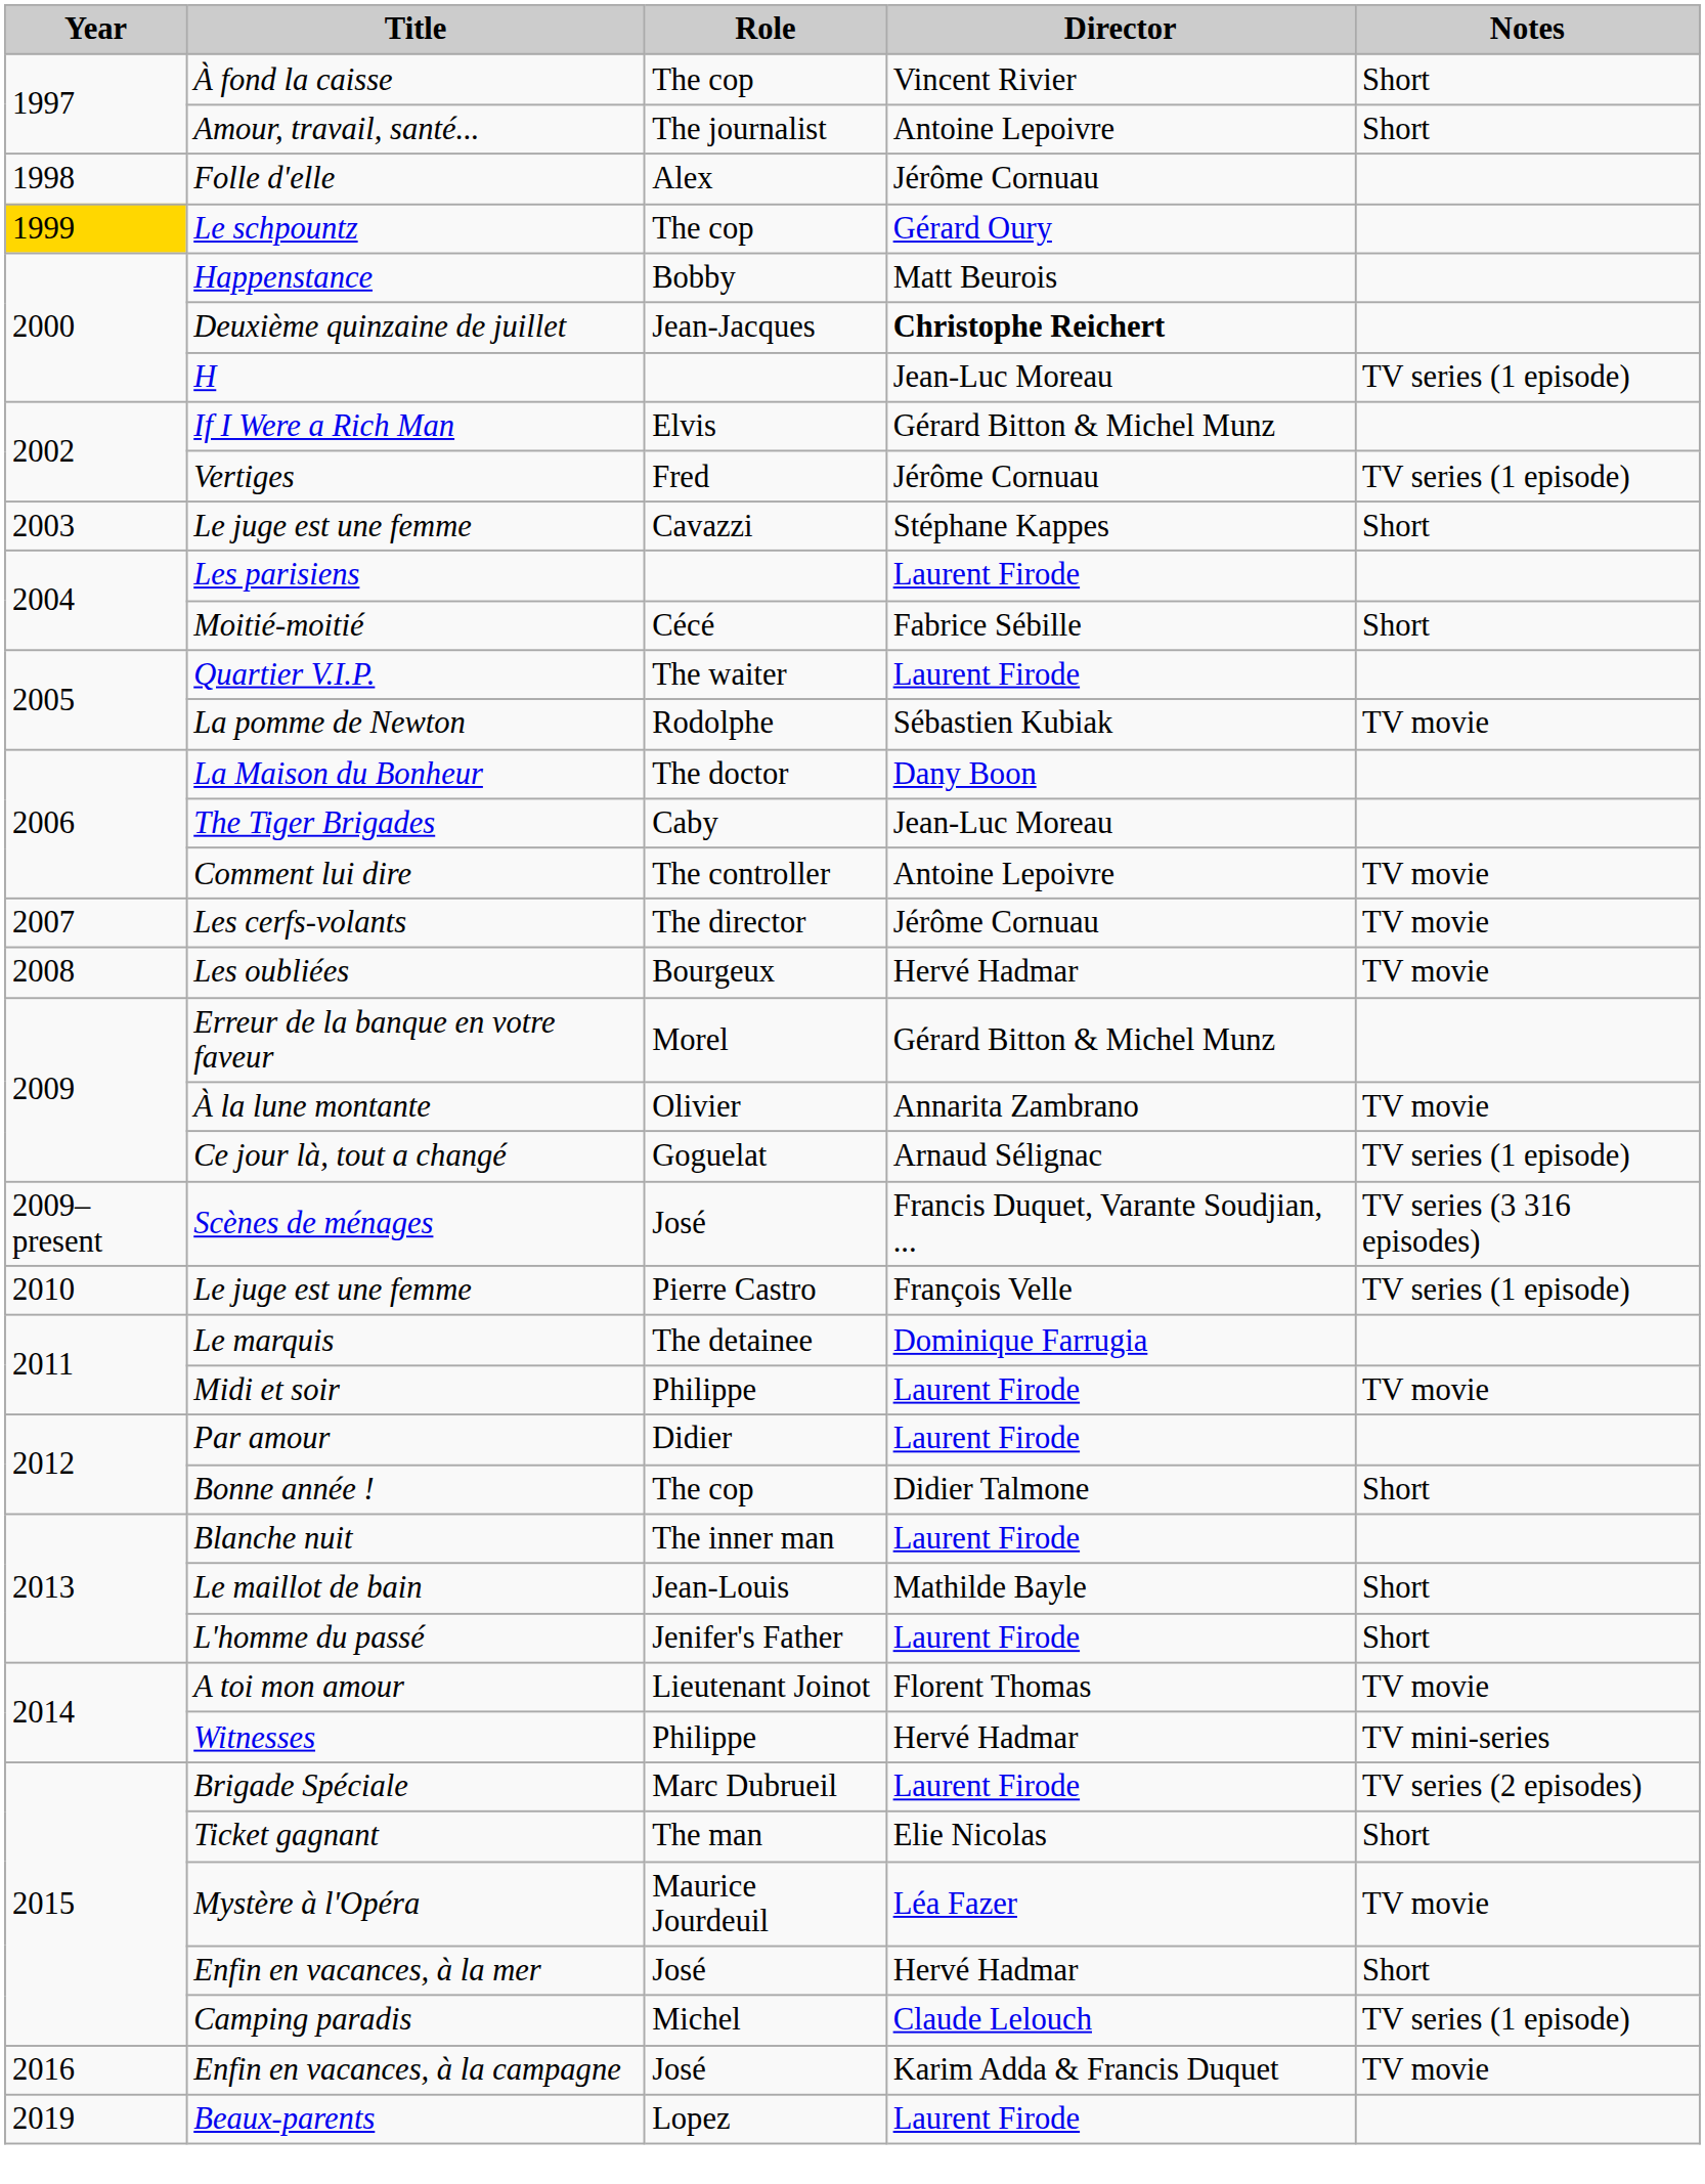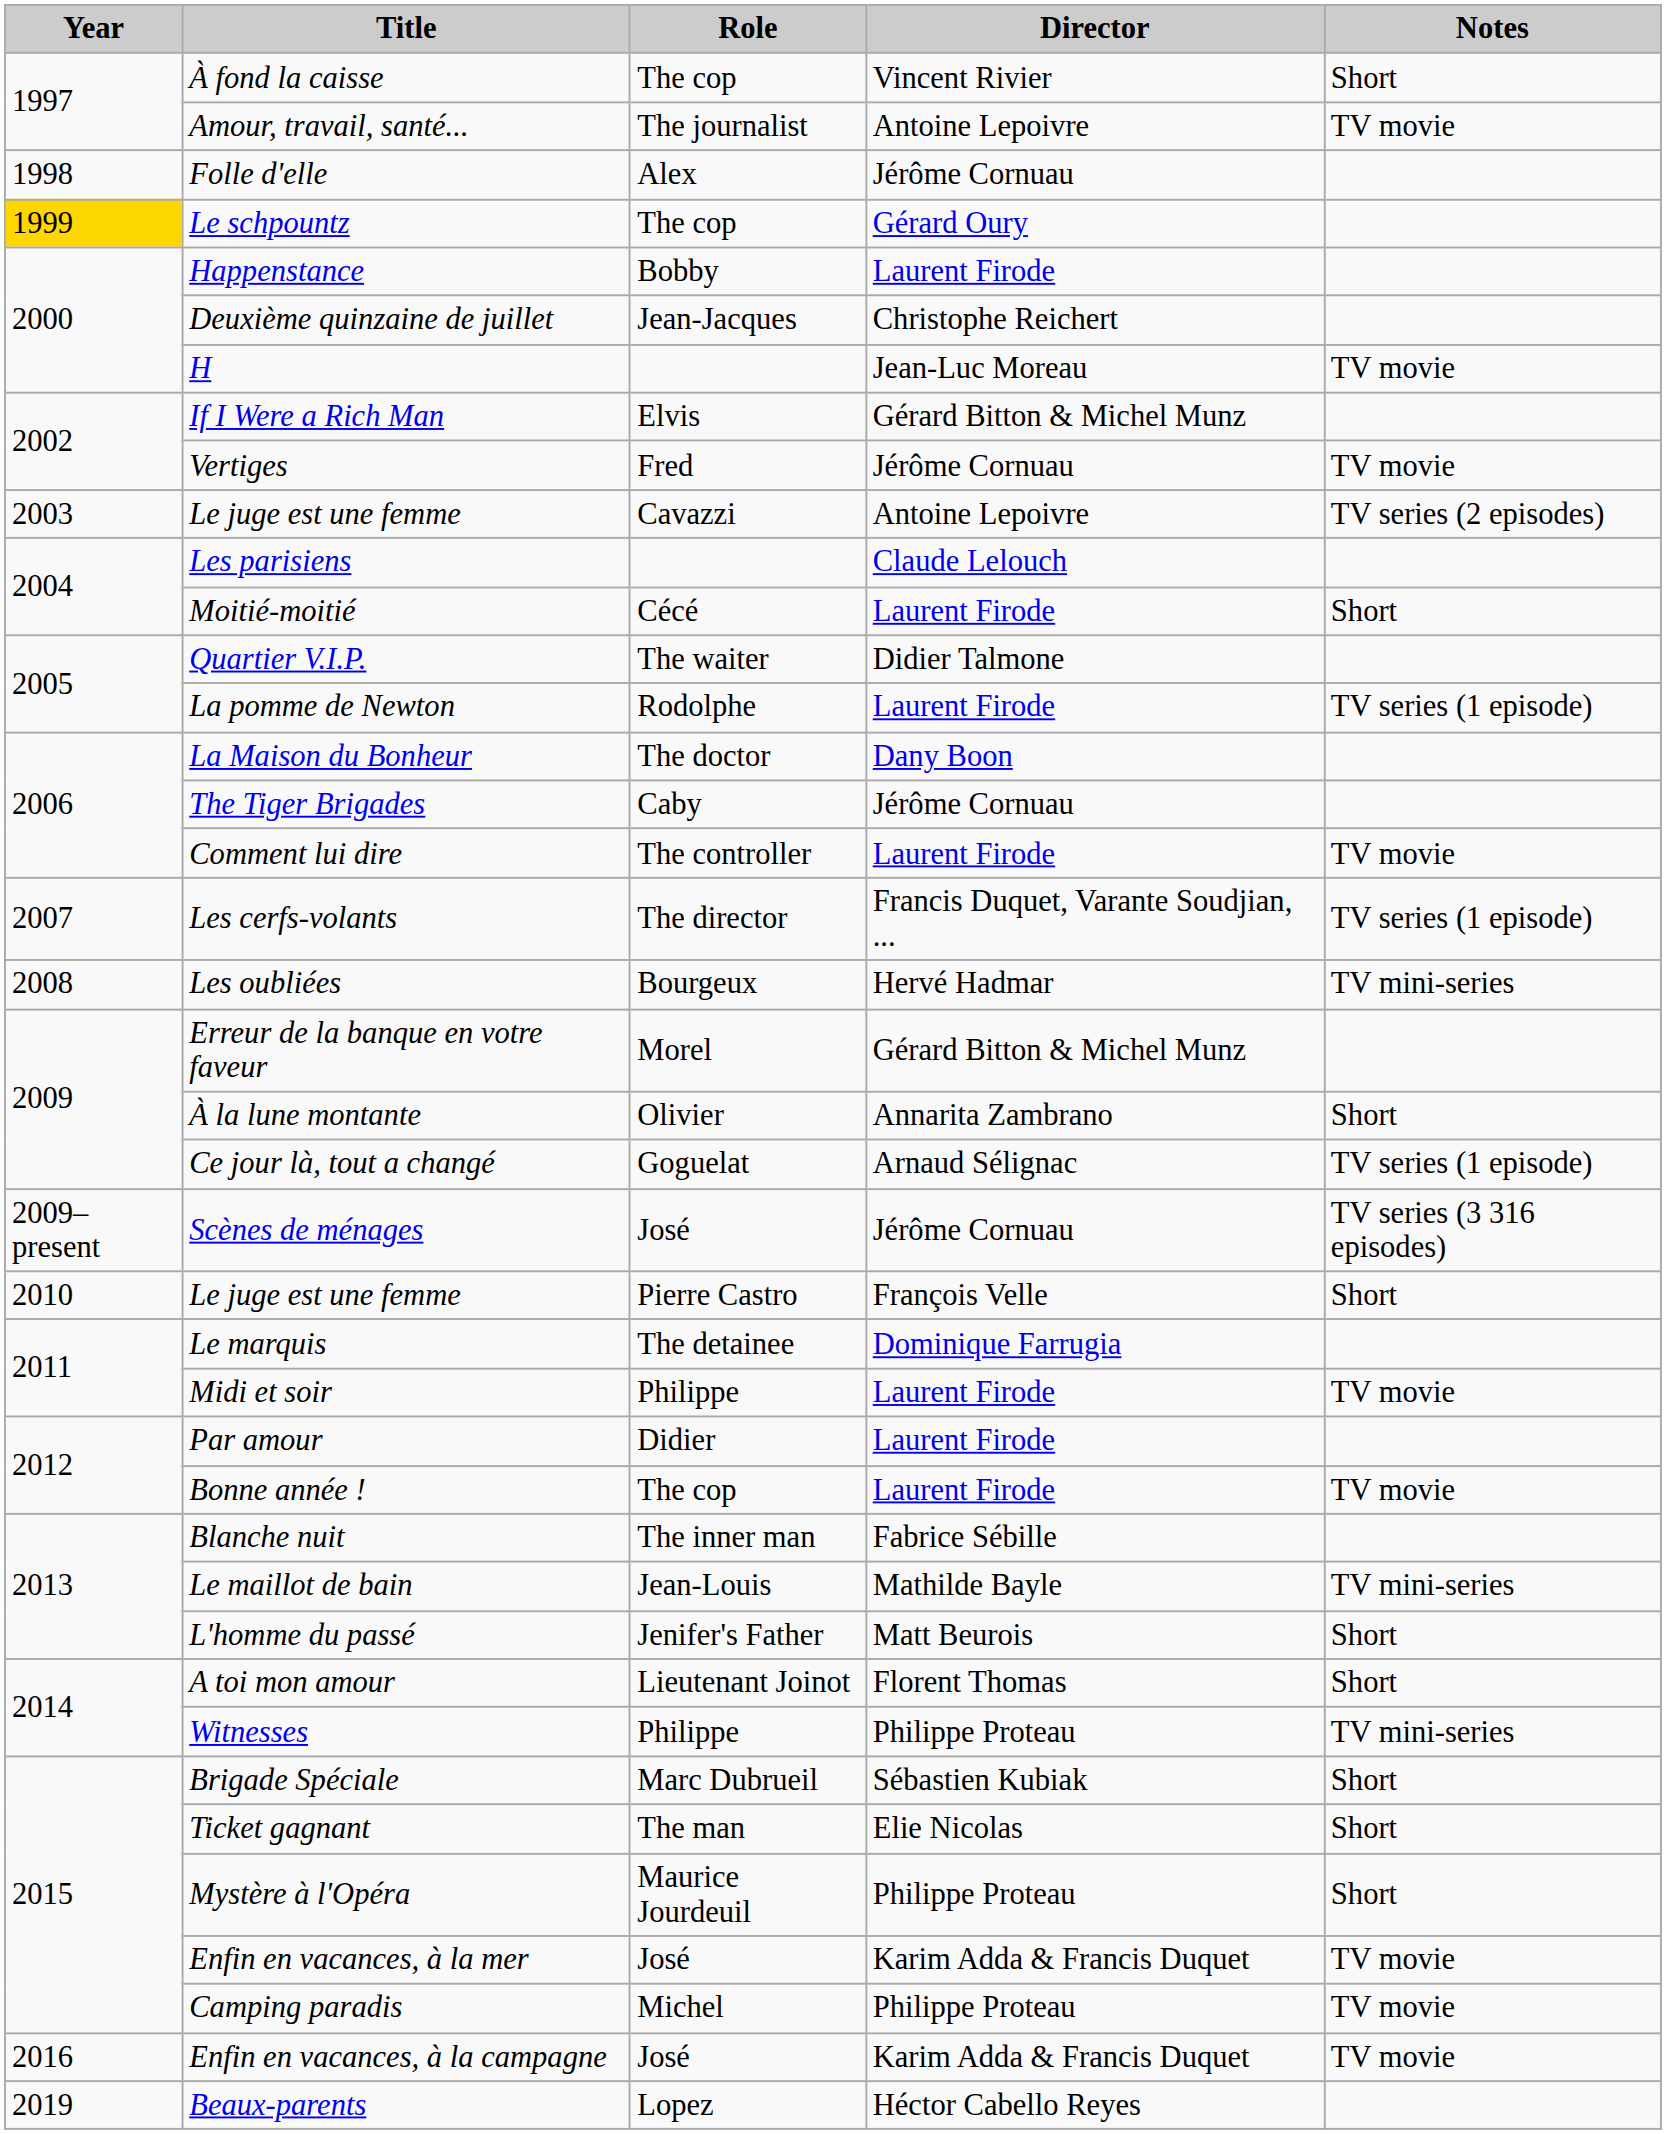 <table class="wikitable">
 <tr>
 <th style="background: #CCCCCC;">Year</th>
 <th style="background: #CCCCCC;">Title</th>
 <th style="background: #CCCCCC;">Role</th>
 <th style="background: #CCCCCC;">Director</th>
 <th style="background: #CCCCCC;">Notes</th>
 </tr>
 <tr>
 <td rowspan=2>1997</td>
 <td><em>À fond la caisse</em></td>
 <td>The cop</td>
 <td>Vincent Rivier</td>
 <td>Short</td>
 </tr>
 <tr>
 <td><em>Amour, travail, santé...</em></td>
 <td>The journalist</td>
 <td>Antoine Lepoivre</td>
-<td>Short</td>
+<td>TV movie</td>
 </tr>
 <tr>
 <td>1998</td>
 <td><em>Folle d'elle</em></td>
 <td>Alex</td>
 <td>Jérôme Cornuau</td>
 <td></td>
 </tr>
 <tr>
 <td style="background: gold;">1999</td>
 <td><em><a href='#'>Le schpountz</a></em></td>
 <td>The cop</td>
 <td><a href='#'>Gérard Oury</a></td>
 <td></td>
 </tr>
 <tr>
 <td rowspan=3>2000</td>
 <td><em><a href='#'>Happenstance</a></em></td>
 <td>Bobby</td>
-<td>Matt Beurois</td>
+<td><a href='#'>Laurent Firode</a></td>
 <td></td>
 </tr>
 <tr>
 <td><em>Deuxième quinzaine de juillet</em></td>
 <td>Jean-Jacques</td>
-<td><strong>Christophe Reichert</strong></td>
+<td>Christophe Reichert</td>
 <td></td>
 </tr>
 <tr>
 <td><em><a href='#'>H</a></em></td>
 <td></td>
 <td>Jean-Luc Moreau</td>
-<td>TV series (1 episode)</td>
+<td>TV movie</td>
 </tr>
 <tr>
 <td rowspan=2>2002</td>
 <td><em><a href='#'>If I Were a Rich Man</a></em></td>
 <td>Elvis</td>
 <td>Gérard Bitton & Michel Munz</td>
 <td></td>
 </tr>
 <tr>
 <td><em>Vertiges</em></td>
 <td>Fred</td>
 <td>Jérôme Cornuau</td>
-<td>TV series (1 episode)</td>
+<td>TV movie</td>
 </tr>
 <tr>
 <td>2003</td>
 <td><em>Le juge est une femme</em></td>
 <td>Cavazzi</td>
-<td>Stéphane Kappes</td>
-<td>Short</td>
+<td>Antoine Lepoivre</td>
+<td>TV series (2 episodes)</td>
 </tr>
 <tr>
 <td rowspan=2>2004</td>
 <td><em><a href='#'>Les parisiens</a></em></td>
 <td></td>
-<td><a href='#'>Laurent Firode</a></td>
+<td><a href='#'>Claude Lelouch</a></td>
 <td></td>
 </tr>
 <tr>
 <td><em>Moitié-moitié</em></td>
 <td>Cécé</td>
-<td>Fabrice Sébille</td>
+<td><a href='#'>Laurent Firode</a></td>
 <td>Short</td>
 </tr>
 <tr>
 <td rowspan=2>2005</td>
 <td><em><a href='#'>Quartier V.I.P.</a></em></td>
 <td>The waiter</td>
-<td><a href='#'>Laurent Firode</a></td>
+<td>Didier Talmone</td>
 <td></td>
 </tr>
 <tr>
 <td><em>La pomme de Newton</em></td>
 <td>Rodolphe</td>
-<td>Sébastien Kubiak</td>
-<td>TV movie</td>
+<td><a href='#'>Laurent Firode</a></td>
+<td>TV series (1 episode)</td>
 </tr>
 <tr>
 <td rowspan=3>2006</td>
 <td><em><a href='#'>La Maison du Bonheur</a></em></td>
 <td>The doctor</td>
 <td><a href='#'>Dany Boon</a></td>
 <td></td>
 </tr>
 <tr>
 <td><em><a href='#'>The Tiger Brigades</a></em></td>
 <td>Caby</td>
-<td>Jean-Luc Moreau</td>
+<td>Jérôme Cornuau</td>
 <td></td>
 </tr>
 <tr>
 <td><em>Comment lui dire</em></td>
 <td>The controller</td>
-<td>Antoine Lepoivre</td>
+<td><a href='#'>Laurent Firode</a></td>
 <td>TV movie</td>
 </tr>
 <tr>
 <td>2007</td>
 <td><em>Les cerfs-volants</em></td>
 <td>The director</td>
-<td>Jérôme Cornuau</td>
-<td>TV movie</td>
+<td>Francis Duquet, Varante Soudjian, ...</td>
+<td>TV series (1 episode)</td>
 </tr>
 <tr>
 <td>2008</td>
 <td><em>Les oubliées</em></td>
 <td>Bourgeux</td>
 <td>Hervé Hadmar</td>
-<td>TV movie</td>
+<td>TV mini-series</td>
 </tr>
 <tr>
 <td rowspan=3>2009</td>
 <td><em>Erreur de la banque en votre faveur</em></td>
 <td>Morel</td>
 <td>Gérard Bitton & Michel Munz</td>
 <td></td>
 </tr>
 <tr>
 <td><em>À la lune montante</em></td>
 <td>Olivier</td>
 <td>Annarita Zambrano</td>
-<td>TV movie</td>
+<td>Short</td>
 </tr>
 <tr>
 <td><em>Ce jour là, tout a changé</em></td>
 <td>Goguelat</td>
 <td>Arnaud Sélignac</td>
 <td>TV series (1 episode)</td>
 </tr>
 <tr>
 <td>2009–present</td>
 <td><em><a href='#'>Scènes de ménages</a></em></td>
 <td>José</td>
-<td>Francis Duquet, Varante Soudjian, ...</td>
+<td>Jérôme Cornuau</td>
 <td>TV series (3 316 episodes)</td>
 </tr>
 <tr>
 <td>2010</td>
 <td><em>Le juge est une femme</em></td>
 <td>Pierre Castro</td>
 <td>François Velle</td>
-<td>TV series (1 episode)</td>
+<td>Short</td>
 </tr>
 <tr>
 <td rowspan=2>2011</td>
 <td><em>Le marquis</em></td>
 <td>The detainee</td>
 <td><a href='#'>Dominique Farrugia</a></td>
 <td></td>
 </tr>
 <tr>
 <td><em>Midi et soir</em></td>
 <td>Philippe</td>
 <td><a href='#'>Laurent Firode</a></td>
 <td>TV movie</td>
 </tr>
 <tr>
 <td rowspan=2>2012</td>
 <td><em>Par amour</em></td>
 <td>Didier</td>
 <td><a href='#'>Laurent Firode</a></td>
 <td></td>
 </tr>
 <tr>
 <td><em>Bonne année !</em></td>
 <td>The cop</td>
-<td>Didier Talmone</td>
-<td>Short</td>
+<td><a href='#'>Laurent Firode</a></td>
+<td>TV movie</td>
 </tr>
 <tr>
 <td rowspan=3>2013</td>
 <td><em>Blanche nuit</em></td>
 <td>The inner man</td>
-<td><a href='#'>Laurent Firode</a></td>
+<td>Fabrice Sébille</td>
 <td></td>
 </tr>
 <tr>
 <td><em>Le maillot de bain</em></td>
 <td>Jean-Louis</td>
 <td>Mathilde Bayle</td>
-<td>Short</td>
+<td>TV mini-series</td>
 </tr>
 <tr>
 <td><em>L'homme du passé</em></td>
 <td>Jenifer's Father</td>
-<td><a href='#'>Laurent Firode</a></td>
+<td>Matt Beurois</td>
 <td>Short</td>
 </tr>
 <tr>
 <td rowspan=2>2014</td>
 <td><em>A toi mon amour</em></td>
 <td>Lieutenant Joinot</td>
 <td>Florent Thomas</td>
-<td>TV movie</td>
+<td>Short</td>
 </tr>
 <tr>
 <td><em><a href='#'>Witnesses</a></em></td>
 <td>Philippe</td>
-<td>Hervé Hadmar</td>
+<td>Philippe Proteau</td>
 <td>TV mini-series</td>
 </tr>
 <tr>
 <td rowspan=5>2015</td>
 <td><em>Brigade Spéciale</em></td>
 <td>Marc Dubrueil</td>
-<td><a href='#'>Laurent Firode</a></td>
-<td>TV series (2 episodes)</td>
+<td>Sébastien Kubiak</td>
+<td>Short</td>
 </tr>
 <tr>
 <td><em>Ticket gagnant</em></td>
 <td>The man</td>
 <td>Elie Nicolas</td>
 <td>Short</td>
 </tr>
 <tr>
 <td><em>Mystère à l'Opéra</em></td>
 <td>Maurice Jourdeuil</td>
-<td><a href='#'>Léa Fazer</a></td>
-<td>TV movie</td>
+<td>Philippe Proteau</td>
+<td>Short</td>
 </tr>
 <tr>
 <td><em>Enfin en vacances, à la mer</em></td>
 <td>José</td>
-<td>Hervé Hadmar</td>
-<td>Short</td>
+<td>Karim Adda & Francis Duquet</td>
+<td>TV movie</td>
 </tr>
 <tr>
 <td><em>Camping paradis</em></td>
 <td>Michel</td>
-<td><a href='#'>Claude Lelouch</a></td>
-<td>TV series (1 episode)</td>
+<td>Philippe Proteau</td>
+<td>TV movie</td>
 </tr>
 <tr>
 <td>2016</td>
 <td><em>Enfin en vacances, à la campagne</em></td>
 <td>José</td>
 <td>Karim Adda & Francis Duquet</td>
 <td>TV movie</td>
 </tr>
 <tr>
 <td>2019</td>
 <td><em><a href='#'>Beaux-parents</a></em></td>
 <td>Lopez</td>
-<td><a href='#'>Laurent Firode</a></td>
+<td>Héctor Cabello Reyes</td>
 <td></td>
 </tr>
 </table>
